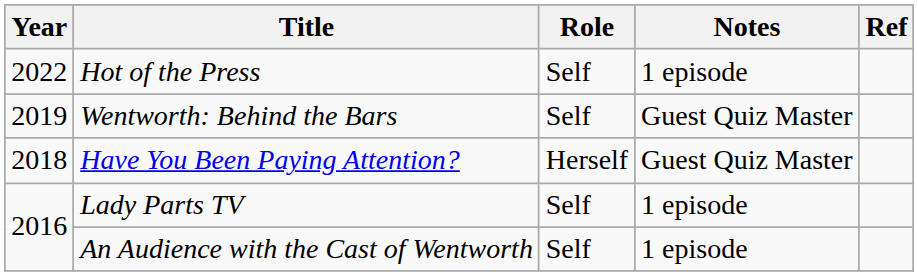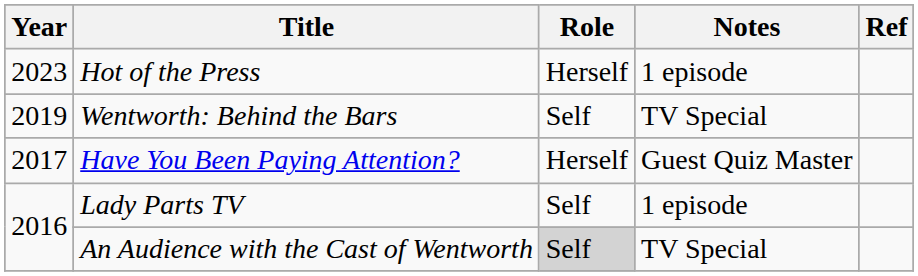 <table class="wikitable sortable">
 <tr>
 <th>Year</th>
 <th>Title</th>
 <th>Role</th>
 <th>Notes</th>
 <th>Ref</th>
 </tr>
 <tr>
-<td>2022</td>
+<td>2023</td>
 <td><em>Hot of the Press</em></td>
-<td>Self</td>
+<td>Herself</td>
 <td>1 episode</td>
 <td></td>
 </tr>
 <tr>
 <td>2019</td>
 <td><em>Wentworth: Behind the Bars</em></td>
 <td>Self</td>
-<td>Guest Quiz Master</td>
+<td>TV Special</td>
 <td></td>
 </tr>
 <tr>
-<td>2018</td>
+<td>2017</td>
 <td><em><a href='#'>Have You Been Paying Attention?</a></em></td>
 <td>Herself</td>
 <td>Guest Quiz Master</td>
 <td></td>
 </tr>
 <tr>
 <td rowspan="2">2016</td>
 <td><em>Lady Parts TV</em></td>
 <td>Self</td>
 <td>1 episode</td>
 <td></td>
 </tr>
 <tr>
 <td><em>An Audience with the Cast of Wentworth</em></td>
-<td>Self</td>
-<td>1 episode</td>
+<td style="background: lightgrey;">Self</td>
+<td>TV Special</td>
 <td></td>
 </tr>
 </table>
